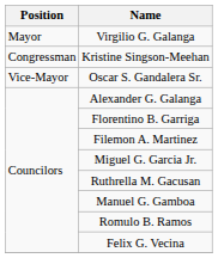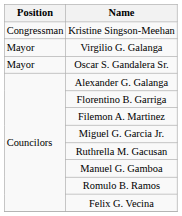 <table class="wikitable" style="line-height:1.20em; font-size:100%;">
 <tr>
 <th>Position</th>
 <th>Name</th>
 </tr>
 <tr>
+<td>Congressman</td>
+<td style="text-align:center;">Kristine Singson-Meehan</td>
+</tr>
+<tr>
 <td>Mayor</td>
 <td style="text-align:center;">Virgilio G. Galanga</td>
 </tr>
 <tr>
-<td>Congressman</td>
-<td style="text-align:center;">Kristine Singson-Meehan</td>
-</tr>
-<tr>
-<td>Vice-Mayor</td>
+<td>Mayor</td>
 <td style="text-align:center;">Oscar S. Gandalera Sr.</td>
 </tr>
 <tr>
 <td rowspan=8>Councilors</td>
 <td style="text-align:center;">Alexander G. Galanga</td>
 </tr>
 <tr>
 <td style="text-align:center;">Florentino B. Garriga</td>
 </tr>
 <tr>
 <td style="text-align:center;">Filemon A. Martinez</td>
 </tr>
 <tr>
 <td style="text-align:center;">Miguel G. Garcia Jr.</td>
 </tr>
 <tr>
 <td style="text-align:center;">Ruthrella M. Gacusan</td>
 </tr>
 <tr>
 <td style="text-align:center;">Manuel G. Gamboa</td>
 </tr>
 <tr>
 <td style="text-align:center;">Romulo B. Ramos</td>
 </tr>
 <tr>
 <td style="text-align:center;">Felix G. Vecina</td>
 </tr>
 <tr>
 </tr>
 </table>
